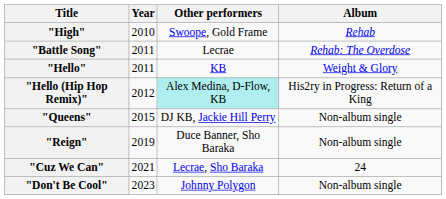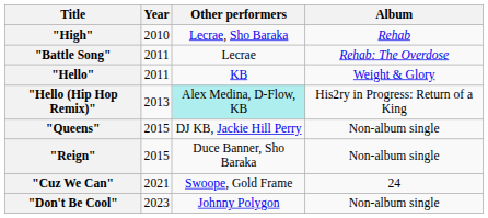 <table class="wikitable plainrowheaders" style="text-align:center;">
 <tr>
 <th scope="col">Title</th>
 <th scope="col">Year</th>
 <th scope="col">Other performers</th>
 <th scope="col">Album</th>
 </tr>
 <tr>
 <th scope="row">"High"</th>
 <td>2010</td>
-<td><a href='#'>Swoope</a>, Gold Frame</td>
+<td><a href='#'>Lecrae</a>, <a href='#'>Sho Baraka</a></td>
 <td><em><a href='#'>Rehab</a></em></td>
 </tr>
 <tr>
 <th scope="row">"Battle Song"</th>
 <td>2011</td>
 <td>Lecrae</td>
 <td><em><a href='#'>Rehab: The Overdose</a><strong></td>
 </tr>
 <tr>
 <th scope="row">"Hello"</th>
 <td>2011</td>
 <td><a href='#'>KB</a></td>
 <td></em><a href='#'>Weight & Glory</a><em></td>
 </tr>
 <tr>
 <th scope="row">"Hello (Hip Hop Remix)"</th>
-<td>2012</td>
+<td>2013</td>
 <td style="background: paleturquoise;">Alex Medina, D-Flow, KB</td>
 <td></em>His2ry in Progress: Return of a King<em></td>
 </tr>
 <tr>
 <th scope="row">"Queens"</th>
 <td>2015</td>
 <td>DJ KB, <a href='#'>Jackie Hill Perry</a></td>
 <td>Non-album single</td>
 </tr>
 <tr>
 <th scope="row">"Reign"</th>
-<td>2019</td>
+<td>2015</td>
 <td>Duce Banner, Sho Baraka</td>
 <td>Non-album single</td>
 </tr>
 <tr>
 <th scope="row">"Cuz We Can"</th>
 <td>2021</td>
-<td><a href='#'>Lecrae</a>, <a href='#'>Sho Baraka</a></td>
+<td><a href='#'>Swoope</a>, Gold Frame</td>
 <td></em>24<em></td>
 </tr>
 <tr>
 <th scope="row">"Don't Be Cool"</th>
 <td>2023</td>
 <td><a href='#'>Johnny Polygon</a></td>
 <td>Non-album single</td>
 </tr>
 </table>
